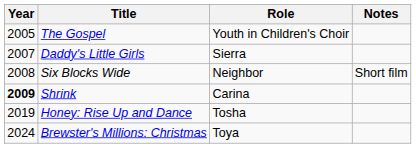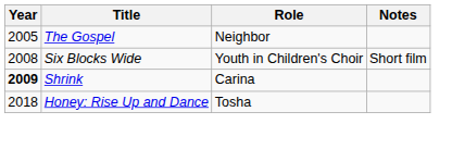 <table class="wikitable sortable">
 <tr>
 <th>Year</th>
 <th>Title</th>
 <th>Role</th>
 <th class="unsortable">Notes</th>
 </tr>
 <tr>
 <td>2005</td>
 <td><em><a href='#'>The Gospel</a></em></td>
-<td>Youth in Children's Choir</td>
-<td></td>
-</tr>
-<tr>
-<td>2007</td>
-<td><em><a href='#'>Daddy's Little Girls</a></em></td>
-<td>Sierra</td>
+<td>Neighbor</td>
 <td></td>
 </tr>
 <tr>
 <td>2008</td>
 <td><em>Six Blocks Wide</em></td>
-<td>Neighbor</td>
+<td>Youth in Children's Choir</td>
 <td>Short film</td>
 </tr>
 <tr>
 <td><strong>2009</strong></td>
 <td><em><a href='#'>Shrink</a></em></td>
 <td>Carina</td>
 <td></td>
 </tr>
 <tr>
-<td>2019</td>
+<td>2018</td>
 <td><em><a href='#'>Honey: Rise Up and Dance</a></em></td>
 <td>Tosha</td>
 <td></td>
 </tr>
-<tr>
-<td>2024</td>
-<td><em><a href='#'>Brewster's Millions: Christmas</a></em></td>
-<td>Toya</td>
-<td></td>
-</tr>
 </table>
